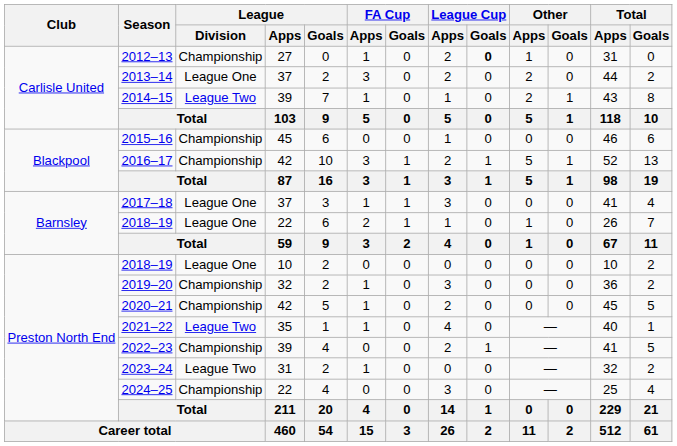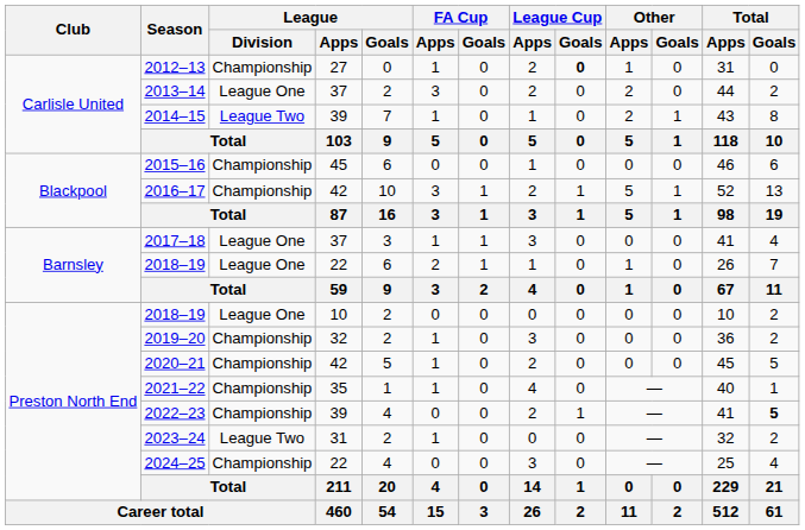 <table class="wikitable" style="text-align: center;">
 <tr>
 <th rowspan="2">Club</th>
 <th rowspan="2">Season</th>
 <th colspan="3">League</th>
 <th colspan="2"><a href='#'>FA Cup</a></th>
 <th colspan="2"><a href='#'>League Cup</a></th>
 <th colspan="2">Other</th>
 <th colspan="2">Total</th>
 </tr>
 <tr>
 <th>Division</th>
 <th>Apps</th>
 <th>Goals</th>
 <th>Apps</th>
 <th>Goals</th>
 <th>Apps</th>
 <th>Goals</th>
 <th>Apps</th>
 <th>Goals</th>
 <th>Apps</th>
 <th>Goals</th>
 </tr>
 <tr>
 <td rowspan="4"><a href='#'>Carlisle United</a></td>
 <td><a href='#'>2012–13</a></td>
 <td>Championship</td>
 <td>27</td>
 <td>0</td>
 <td>1</td>
 <td>0</td>
 <td>2</td>
 <td><strong>0</strong></td>
 <td>1</td>
 <td>0</td>
 <td>31</td>
 <td>0</td>
 </tr>
 <tr>
 <td><a href='#'>2013–14</a></td>
 <td>League One</td>
 <td>37</td>
 <td>2</td>
 <td>3</td>
 <td>0</td>
 <td>2</td>
 <td>0</td>
 <td>2</td>
 <td>0</td>
 <td>44</td>
 <td>2</td>
 </tr>
 <tr>
 <td><a href='#'>2014–15</a></td>
 <td><a href='#'>League Two</a></td>
 <td>39</td>
 <td>7</td>
 <td>1</td>
 <td>0</td>
 <td>1</td>
 <td>0</td>
 <td>2</td>
 <td>1</td>
 <td>43</td>
 <td>8</td>
 </tr>
 <tr>
 <th colspan="2">Total</th>
 <th>103</th>
 <th>9</th>
 <th>5</th>
 <th>0</th>
 <th>5</th>
 <th>0</th>
 <th>5</th>
 <th>1</th>
 <th>118</th>
 <th>10</th>
 </tr>
 <tr>
 <td rowspan="3"><a href='#'>Blackpool</a></td>
 <td><a href='#'>2015–16</a></td>
 <td>Championship</td>
 <td>45</td>
 <td>6</td>
 <td>0</td>
 <td>0</td>
 <td>1</td>
 <td>0</td>
 <td>0</td>
 <td>0</td>
 <td>46</td>
 <td>6</td>
 </tr>
 <tr>
 <td><a href='#'>2016–17</a></td>
 <td>Championship</td>
 <td>42</td>
 <td>10</td>
 <td>3</td>
 <td>1</td>
 <td>2</td>
 <td>1</td>
 <td>5</td>
 <td>1</td>
 <td>52</td>
 <td>13</td>
 </tr>
 <tr>
 <th colspan="2">Total</th>
 <th>87</th>
 <th>16</th>
 <th>3</th>
 <th>1</th>
 <th>3</th>
 <th>1</th>
 <th>5</th>
 <th>1</th>
 <th>98</th>
 <th>19</th>
 </tr>
 <tr>
 <td rowspan="3"><a href='#'>Barnsley</a></td>
 <td><a href='#'>2017–18</a></td>
 <td>League One</td>
 <td>37</td>
 <td>3</td>
 <td>1</td>
 <td>1</td>
 <td>3</td>
 <td>0</td>
 <td>0</td>
 <td>0</td>
 <td>41</td>
 <td>4</td>
 </tr>
 <tr>
 <td><a href='#'>2018–19</a></td>
 <td>League One</td>
 <td>22</td>
 <td>6</td>
 <td>2</td>
 <td>1</td>
 <td>1</td>
 <td>0</td>
 <td>1</td>
 <td>0</td>
 <td>26</td>
 <td>7</td>
 </tr>
 <tr>
 <th colspan="2">Total</th>
 <th>59</th>
 <th>9</th>
 <th>3</th>
 <th>2</th>
 <th>4</th>
 <th>0</th>
 <th>1</th>
 <th>0</th>
 <th>67</th>
 <th>11</th>
 </tr>
 <tr>
 <td rowspan="8"><a href='#'>Preston North End</a></td>
 <td><a href='#'>2018–19</a></td>
 <td>League One</td>
 <td>10</td>
 <td>2</td>
 <td>0</td>
 <td>0</td>
 <td>0</td>
 <td>0</td>
 <td>0</td>
 <td>0</td>
 <td>10</td>
 <td>2</td>
 </tr>
 <tr>
 <td><a href='#'>2019–20</a></td>
 <td>Championship</td>
 <td>32</td>
 <td>2</td>
 <td>1</td>
 <td>0</td>
 <td>3</td>
 <td>0</td>
 <td>0</td>
 <td>0</td>
 <td>36</td>
 <td>2</td>
 </tr>
 <tr>
 <td><a href='#'>2020–21</a></td>
 <td>Championship</td>
 <td>42</td>
 <td>5</td>
 <td>1</td>
 <td>0</td>
 <td>2</td>
 <td>0</td>
 <td>0</td>
 <td>0</td>
 <td>45</td>
 <td>5</td>
 </tr>
 <tr>
 <td><a href='#'>2021–22</a></td>
-<td><a href='#'>League Two</a></td>
+<td>Championship</td>
 <td>35</td>
 <td>1</td>
 <td>1</td>
 <td>0</td>
 <td>4</td>
 <td>0</td>
 <td colspan="2">—</td>
 <td>40</td>
 <td>1</td>
 </tr>
 <tr>
 <td><a href='#'>2022–23</a></td>
 <td>Championship</td>
 <td>39</td>
 <td>4</td>
 <td>0</td>
 <td>0</td>
 <td>2</td>
 <td>1</td>
 <td colspan="2">—</td>
 <td>41</td>
-<td>5</td>
+<td><strong>5</strong></td>
 </tr>
 <tr>
 <td><a href='#'>2023–24</a></td>
 <td>League Two</td>
 <td>31</td>
 <td>2</td>
 <td>1</td>
 <td>0</td>
 <td>0</td>
 <td>0</td>
 <td colspan="2">—</td>
 <td>32</td>
 <td>2</td>
 </tr>
 <tr>
 <td><a href='#'>2024–25</a></td>
 <td>Championship</td>
 <td>22</td>
 <td>4</td>
 <td>0</td>
 <td>0</td>
 <td>3</td>
 <td>0</td>
 <td colspan="2">—</td>
 <td>25</td>
 <td>4</td>
 </tr>
 <tr>
 <th colspan="2">Total</th>
 <th>211</th>
 <th>20</th>
 <th>4</th>
 <th>0</th>
 <th>14</th>
 <th>1</th>
 <th>0</th>
 <th>0</th>
 <th>229</th>
 <th>21</th>
 </tr>
 <tr>
 <th colspan="3">Career total</th>
 <th>460</th>
 <th>54</th>
 <th>15</th>
 <th>3</th>
 <th>26</th>
 <th>2</th>
 <th>11</th>
 <th>2</th>
 <th>512</th>
 <th>61</th>
 </tr>
 </table>
